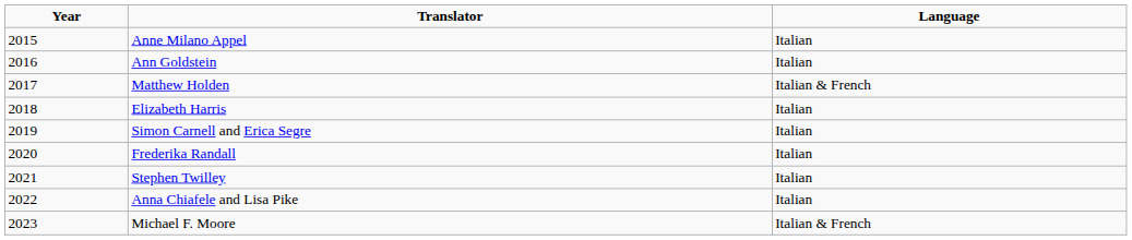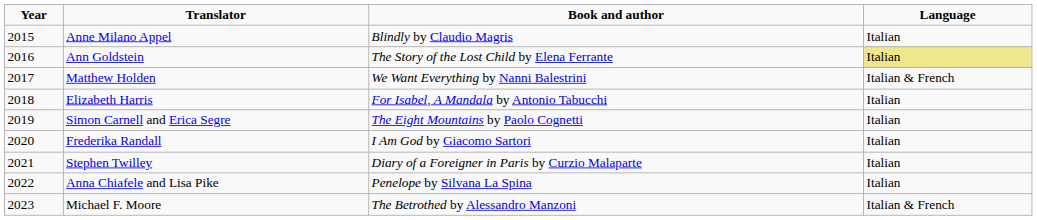 <table class="wikitable" style="width: 98%;">
 <tr align=center>
 <td><strong>Year</strong></td>
 <td><strong>Translator</strong></td>
+<td><strong>Book and author</strong></td>
 <td><strong>Language</strong></td>
 </tr>
 <tr>
 <td>2015</td>
 <td><a href='#'>Anne Milano Appel</a></td>
+<td><em>Blindly</em> by <a href='#'>Claudio Magris</a></td>
 <td>Italian</td>
 </tr>
 <tr>
 <td>2016</td>
 <td><a href='#'>Ann Goldstein</a></td>
-<td>Italian</td>
+<td><em>The Story of the Lost Child</em> by <a href='#'>Elena Ferrante</a></td>
+<td style="background: khaki;">Italian</td>
 </tr>
 <tr>
 <td>2017</td>
 <td><a href='#'>Matthew Holden</a></td>
+<td><em>We Want Everything</em> by <a href='#'>Nanni Balestrini</a></td>
 <td>Italian & French</td>
 </tr>
 <tr>
 <td>2018</td>
 <td><a href='#'>Elizabeth Harris</a></td>
+<td><em><a href='#'>For Isabel, A Mandala</a></em> by <a href='#'>Antonio Tabucchi</a></td>
 <td>Italian</td>
 </tr>
 <tr>
 <td>2019</td>
 <td><a href='#'>Simon Carnell</a> and <a href='#'>Erica Segre</a></td>
+<td><em><a href='#'>The Eight Mountains</a></em> by <a href='#'>Paolo Cognetti</a></td>
 <td>Italian</td>
 </tr>
 <tr>
 <td>2020</td>
 <td><a href='#'>Frederika Randall</a></td>
+<td><em>I Am God</em> by <a href='#'>Giacomo Sartori</a></td>
 <td>Italian</td>
 </tr>
 <tr>
 <td>2021</td>
 <td><a href='#'>Stephen Twilley</a></td>
+<td><em>Diary of a Foreigner in Paris</em> by <a href='#'>Curzio Malaparte</a></td>
 <td>Italian</td>
 </tr>
 <tr>
 <td>2022</td>
 <td><a href='#'>Anna Chiafele</a> and Lisa Pike</td>
+<td><em>Penelope</em> by <a href='#'>Silvana La Spina</a></td>
 <td>Italian</td>
 </tr>
 <tr>
 <td>2023</td>
 <td>Michael F. Moore</td>
+<td><em>The Betrothed</em> by <a href='#'>Alessandro Manzoni</a></td>
 <td>Italian & French</td>
 </tr>
 </table>
